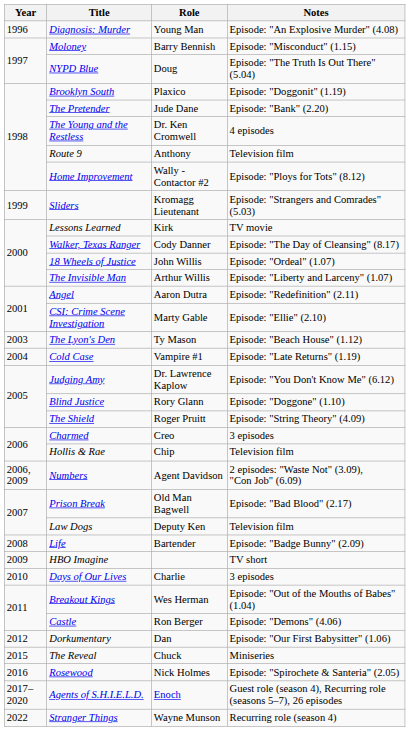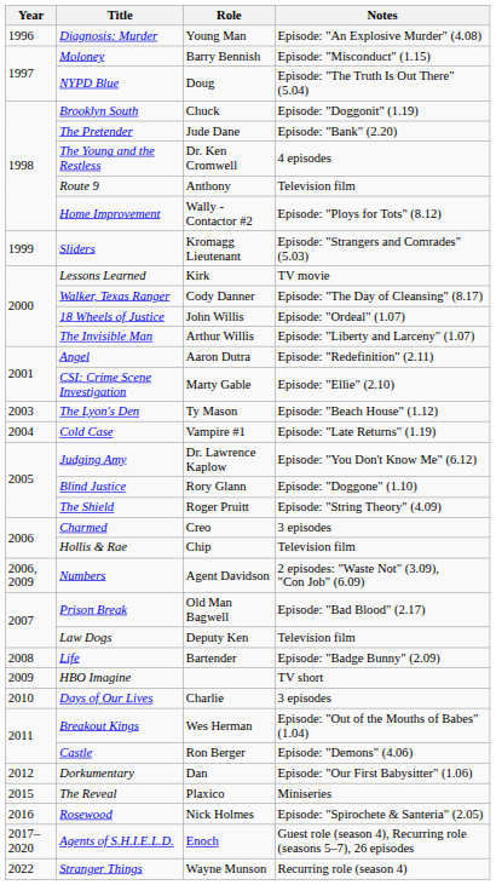 <table class="wikitable">
 <tr>
 <th>Year</th>
 <th>Title</th>
 <th>Role</th>
 <th>Notes</th>
 </tr>
 <tr>
 <td>1996</td>
 <td><em><a href='#'>Diagnosis: Murder</a></em></td>
 <td>Young Man</td>
 <td>Episode: "An Explosive Murder" (4.08)</td>
 </tr>
 <tr>
 <td rowspan=2>1997</td>
 <td><em><a href='#'>Moloney</a></em></td>
 <td>Barry Bennish</td>
 <td>Episode: "Misconduct" (1.15)</td>
 </tr>
 <tr>
 <td><em><a href='#'>NYPD Blue</a></em></td>
 <td>Doug</td>
 <td>Episode: "The Truth Is Out There" (5.04)</td>
 </tr>
 <tr>
 <td rowspan=5>1998</td>
 <td><em><a href='#'>Brooklyn South</a></em></td>
-<td>Plaxico</td>
+<td>Chuck</td>
 <td>Episode: "Doggonit" (1.19)</td>
 </tr>
 <tr>
 <td><em><a href='#'>The Pretender</a></em></td>
 <td>Jude Dane</td>
 <td>Episode: "Bank" (2.20)</td>
 </tr>
 <tr>
 <td><em><a href='#'>The Young and the Restless</a></em></td>
 <td>Dr. Ken Cromwell</td>
 <td>4 episodes</td>
 </tr>
 <tr>
 <td><em>Route 9</em></td>
 <td>Anthony</td>
 <td>Television film</td>
 </tr>
 <tr>
 <td><em><a href='#'>Home Improvement</a></em></td>
 <td>Wally - Contactor #2</td>
 <td>Episode: "Ploys for Tots" (8.12)</td>
 </tr>
 <tr>
 <td>1999</td>
 <td><em><a href='#'>Sliders</a></em></td>
 <td>Kromagg Lieutenant</td>
 <td>Episode: "Strangers and Comrades" (5.03)</td>
 </tr>
 <tr>
 <td rowspan=4>2000</td>
 <td><em>Lessons Learned</em></td>
 <td>Kirk</td>
 <td>TV movie</td>
 </tr>
 <tr>
 <td><em><a href='#'>Walker, Texas Ranger</a></em></td>
 <td>Cody Danner</td>
 <td>Episode: "The Day of Cleansing" (8.17)</td>
 </tr>
 <tr>
 <td><em><a href='#'>18 Wheels of Justice</a></em></td>
 <td>John Willis</td>
 <td>Episode: "Ordeal" (1.07)</td>
 </tr>
 <tr>
 <td><em><a href='#'>The Invisible Man</a></em></td>
 <td>Arthur Willis</td>
 <td>Episode: "Liberty and Larceny" (1.07)</td>
 </tr>
 <tr>
 <td rowspan=2>2001</td>
 <td><em><a href='#'>Angel</a></em></td>
 <td>Aaron Dutra</td>
 <td>Episode: "Redefinition" (2.11)</td>
 </tr>
 <tr>
 <td><em><a href='#'>CSI: Crime Scene Investigation</a></em></td>
 <td>Marty Gable</td>
 <td>Episode: "Ellie" (2.10)</td>
 </tr>
 <tr>
 <td>2003</td>
 <td><em><a href='#'>The Lyon's Den</a></em></td>
 <td>Ty Mason</td>
 <td>Episode: "Beach House" (1.12)</td>
 </tr>
 <tr>
 <td>2004</td>
 <td><em><a href='#'>Cold Case</a></em></td>
 <td>Vampire #1</td>
 <td>Episode: "Late Returns" (1.19)</td>
 </tr>
 <tr>
 <td rowspan=3>2005</td>
 <td><em><a href='#'>Judging Amy</a></em></td>
 <td>Dr. Lawrence Kaplow</td>
 <td>Episode: "You Don't Know Me" (6.12)</td>
 </tr>
 <tr>
 <td><em><a href='#'>Blind Justice</a></em></td>
 <td>Rory Glann</td>
 <td>Episode: "Doggone" (1.10)</td>
 </tr>
 <tr>
 <td><em><a href='#'>The Shield</a></em></td>
 <td>Roger Pruitt</td>
 <td>Episode: "String Theory" (4.09)</td>
 </tr>
 <tr>
 <td rowspan=2>2006</td>
 <td><em><a href='#'>Charmed</a></em></td>
 <td>Creo</td>
 <td>3 episodes</td>
 </tr>
 <tr>
 <td><em>Hollis & Rae</em></td>
 <td>Chip</td>
 <td>Television film</td>
 </tr>
 <tr>
 <td>2006, 2009</td>
 <td><em><a href='#'>Numbers</a></em></td>
 <td>Agent Davidson</td>
 <td>2 episodes: "Waste Not" (3.09), <br> "Con Job" (6.09)</td>
 </tr>
 <tr>
 <td rowspan=2>2007</td>
 <td><em><a href='#'>Prison Break</a></em></td>
 <td>Old Man Bagwell</td>
 <td>Episode: "Bad Blood" (2.17)</td>
 </tr>
 <tr>
 <td><em>Law Dogs</em></td>
 <td>Deputy Ken</td>
 <td>Television film</td>
 </tr>
 <tr>
 <td>2008</td>
 <td><em><a href='#'>Life</a></em></td>
 <td>Bartender</td>
 <td>Episode: "Badge Bunny" (2.09)</td>
 </tr>
 <tr>
 <td>2009</td>
 <td><em>HBO Imagine</em></td>
 <td></td>
 <td>TV short</td>
 </tr>
 <tr>
 <td>2010</td>
 <td><em><a href='#'>Days of Our Lives</a></em></td>
 <td>Charlie</td>
 <td>3 episodes</td>
 </tr>
 <tr>
 <td rowspan=2>2011</td>
 <td><em><a href='#'>Breakout Kings</a></em></td>
 <td>Wes Herman</td>
 <td>Episode: "Out of the Mouths of Babes" (1.04)</td>
 </tr>
 <tr>
 <td><em><a href='#'>Castle</a></em></td>
 <td>Ron Berger</td>
 <td>Episode: "Demons" (4.06)</td>
 </tr>
 <tr>
 <td>2012</td>
 <td><em>Dorkumentary</em></td>
 <td>Dan</td>
 <td>Episode: "Our First Babysitter" (1.06)</td>
 </tr>
 <tr>
 <td>2015</td>
 <td><em>The Reveal</em></td>
-<td>Chuck</td>
+<td>Plaxico</td>
 <td>Miniseries</td>
 </tr>
 <tr>
 <td>2016</td>
 <td><em><a href='#'>Rosewood</a></em></td>
 <td>Nick Holmes</td>
 <td>Episode: "Spirochete & Santeria" (2.05)</td>
 </tr>
 <tr>
 <td>2017–2020</td>
 <td><em><a href='#'>Agents of S.H.I.E.L.D.</a></em></td>
 <td><a href='#'>Enoch</a></td>
 <td>Guest role (season 4), Recurring role (seasons 5–7), 26 episodes</td>
 </tr>
 <tr>
 <td>2022</td>
 <td><em><a href='#'>Stranger Things</a></em></td>
 <td>Wayne Munson</td>
 <td>Recurring role (season 4)</td>
 </tr>
 </table>
